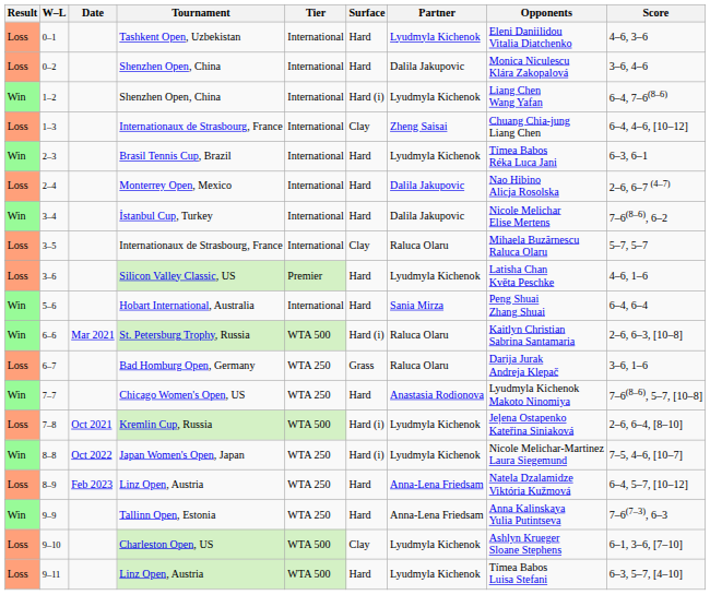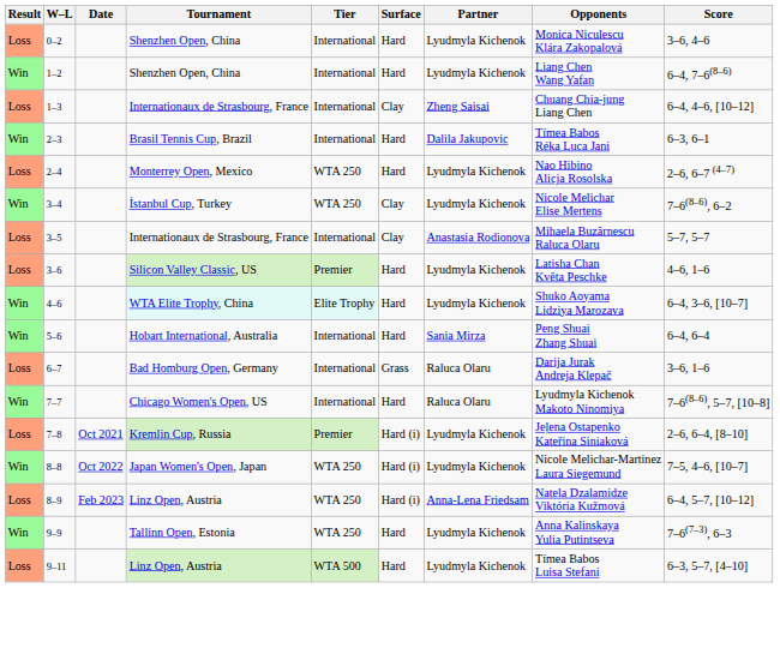 <table class="sortable wikitable">
 <tr>
 <th>Result</th>
 <th class="unsortable">W–L</th>
 <th>Date</th>
 <th>Tournament</th>
 <th>Tier</th>
 <th>Surface</th>
 <th>Partner</th>
 <th>Opponents</th>
 <th class="unsortable">Score</th>
 </tr>
 <tr>
 <td style="background:#ffa07a;">Loss</td>
-<td><small>0–1</small></td>
-<td><a href='#'></a></td>
-<td><a href='#'>Tashkent Open</a>, Uzbekistan</td>
-<td>International</td>
-<td>Hard</td>
-<td> <a href='#'>Lyudmyla Kichenok</a></td>
-<td> <a href='#'>Eleni Daniilidou</a> <br>  <a href='#'>Vitalia Diatchenko</a></td>
-<td>4–6, 3–6</td>
-</tr>
-<tr>
-<td style="background:#ffa07a;">Loss</td>
 <td><small>0–2</small></td>
 <td><a href='#'></a></td>
 <td><a href='#'>Shenzhen Open</a>, China</td>
 <td>International</td>
 <td>Hard</td>
-<td> Dalila Jakupovic</td>
+<td> Lyudmyla Kichenok</td>
 <td> <a href='#'>Monica Niculescu</a> <br>  <a href='#'>Klára Zakopalová</a></td>
 <td>3–6, 4–6</td>
 </tr>
 <tr>
 <td style="background:#98fb98;">Win</td>
 <td><small>1–2</small></td>
 <td><a href='#'></a></td>
 <td>Shenzhen Open, China</td>
 <td>International</td>
-<td>Hard (i)</td>
+<td>Hard</td>
 <td> Lyudmyla Kichenok</td>
 <td> <a href='#'>Liang Chen</a> <br>  <a href='#'>Wang Yafan</a></td>
 <td>6–4, 7–6<sup>(8–6)</sup></td>
 </tr>
 <tr>
 <td style="background:#ffa07a;">Loss</td>
 <td><small>1–3</small></td>
 <td><a href='#'></a></td>
 <td><a href='#'>Internationaux de Strasbourg</a>, France</td>
 <td>International</td>
 <td>Clay</td>
 <td> <a href='#'>Zheng Saisai</a></td>
 <td> <a href='#'>Chuang Chia-jung</a> <br>  Liang Chen</td>
 <td>6–4, 4–6, [10–12]</td>
 </tr>
 <tr>
 <td style="background:#98fb98;">Win</td>
 <td><small>2–3</small></td>
 <td><a href='#'></a></td>
 <td><a href='#'>Brasil Tennis Cup</a>, Brazil</td>
 <td>International</td>
 <td>Hard</td>
-<td> Lyudmyla Kichenok</td>
+<td> <a href='#'>Dalila Jakupovic</a></td>
 <td> <a href='#'>Tímea Babos</a> <br>  <a href='#'>Réka Luca Jani</a></td>
 <td>6–3, 6–1</td>
 </tr>
 <tr>
 <td style="background:#ffa07a;">Loss</td>
 <td><small>2–4</small></td>
 <td><a href='#'></a></td>
 <td><a href='#'>Monterrey Open</a>, Mexico</td>
-<td>International</td>
+<td>WTA 250</td>
 <td>Hard</td>
-<td> <a href='#'>Dalila Jakupovic</a></td>
+<td> Lyudmyla Kichenok</td>
 <td> <a href='#'>Nao Hibino</a> <br>  <a href='#'>Alicja Rosolska</a></td>
 <td>2–6, 6–7 <sup>(4–7)</sup></td>
 </tr>
 <tr>
 <td style="background:#98fb98;">Win</td>
 <td><small>3–4</small></td>
 <td><a href='#'></a></td>
 <td><a href='#'>İstanbul Cup</a>, Turkey</td>
-<td>International</td>
-<td>Hard</td>
-<td> Dalila Jakupovic</td>
+<td>WTA 250</td>
+<td>Clay</td>
+<td> Lyudmyla Kichenok</td>
 <td> <a href='#'>Nicole Melichar</a> <br>  <a href='#'>Elise Mertens</a></td>
 <td>7–6<sup>(8–6)</sup>, 6–2</td>
 </tr>
 <tr>
 <td style="background:#ffa07a;">Loss</td>
 <td><small>3–5</small></td>
 <td><a href='#'></a></td>
 <td>Internationaux de Strasbourg, France</td>
 <td>International</td>
 <td>Clay</td>
-<td> Raluca Olaru</td>
+<td> <a href='#'>Anastasia Rodionova</a></td>
 <td> <a href='#'>Mihaela Buzărnescu</a> <br>  <a href='#'>Raluca Olaru</a></td>
 <td>5–7, 5–7</td>
 </tr>
 <tr>
 <td style="background:#ffa07a;">Loss</td>
 <td><small>3–6</small></td>
 <td><a href='#'></a></td>
 <td style="background:#d4f1c5;"><a href='#'>Silicon Valley Classic</a>, US</td>
 <td style="background:#d4f1c5;">Premier</td>
 <td>Hard</td>
 <td> Lyudmyla Kichenok</td>
 <td> <a href='#'>Latisha Chan</a> <br>  <a href='#'>Květa Peschke</a></td>
 <td>4–6, 1–6</td>
 </tr>
 <tr>
 <td style="background:#98fb98;">Win</td>
+<td><small>4–6</small></td>
+<td><a href='#'></a></td>
+<td style="background:#e2faf7;"><a href='#'>WTA Elite Trophy</a>, China</td>
+<td style="background:#e2faf7;">Elite Trophy</td>
+<td>Hard</td>
+<td> Lyudmyla Kichenok</td>
+<td> <a href='#'>Shuko Aoyama</a> <br>  <a href='#'>Lidziya Marozava</a></td>
+<td>6–4, 3–6, [10–7]</td>
+</tr>
+<tr>
+<td style="background:#98fb98;">Win</td>
 <td><small>5–6</small></td>
 <td><a href='#'></a></td>
 <td><a href='#'>Hobart International</a>, Australia</td>
 <td>International</td>
 <td>Hard</td>
 <td> <a href='#'>Sania Mirza</a></td>
 <td> <a href='#'>Peng Shuai</a> <br>  <a href='#'>Zhang Shuai</a></td>
 <td>6–4, 6–4</td>
 </tr>
 <tr>
-<td style="background:#98fb98;">Win</td>
-<td><small>6–6</small></td>
-<td><a href='#'>Mar 2021</a></td>
-<td style="background:#d4f1c5;"><a href='#'>St. Petersburg Trophy</a>, Russia</td>
-<td style="background:#d4f1c5;">WTA 500</td>
-<td>Hard (i)</td>
-<td> Raluca Olaru</td>
-<td> <a href='#'>Kaitlyn Christian</a> <br>  <a href='#'>Sabrina Santamaria</a></td>
-<td>2–6, 6–3, [10–8]</td>
-</tr>
-<tr>
 <td style="background:#ffa07a;">Loss</td>
 <td><small>6–7</small></td>
 <td><a href='#'></a></td>
 <td><a href='#'>Bad Homburg Open</a>, Germany</td>
-<td>WTA 250</td>
+<td>International</td>
 <td>Grass</td>
 <td> Raluca Olaru</td>
 <td> <a href='#'>Darija Jurak</a> <br>  <a href='#'>Andreja Klepač</a></td>
 <td>3–6, 1–6</td>
 </tr>
 <tr>
 <td style="background:#98fb98;">Win</td>
 <td><small>7–7</small></td>
 <td><a href='#'></a></td>
 <td><a href='#'>Chicago Women's Open</a>, US</td>
-<td>WTA 250</td>
+<td>International</td>
 <td>Hard</td>
-<td> <a href='#'>Anastasia Rodionova</a></td>
+<td> Raluca Olaru</td>
 <td> Lyudmyla Kichenok <br>  <a href='#'>Makoto Ninomiya</a></td>
 <td>7–6<sup>(8–6)</sup>, 5–7, [10–8]</td>
 </tr>
 <tr>
 <td style="background:#ffa07a;">Loss</td>
 <td><small>7–8</small></td>
 <td><a href='#'>Oct 2021</a></td>
 <td style="background:#d4f1c5;"><a href='#'>Kremlin Cup</a>, Russia</td>
-<td style="background:#d4f1c5;">WTA 500</td>
+<td style="background:#d4f1c5;">Premier</td>
 <td>Hard (i)</td>
 <td> Lyudmyla Kichenok</td>
 <td> <a href='#'>Jeļena Ostapenko</a> <br>  <a href='#'>Kateřina Siniaková</a></td>
 <td>2–6, 6–4, [8–10]</td>
 </tr>
 <tr>
 <td style="background:#98fb98;">Win</td>
 <td><small>8–8</small></td>
 <td><a href='#'>Oct 2022</a></td>
 <td><a href='#'>Japan Women's Open</a>, Japan</td>
 <td>WTA 250</td>
 <td>Hard (i)</td>
 <td> Lyudmyla Kichenok</td>
 <td> Nicole Melichar-Martinez <br>  <a href='#'>Laura Siegemund</a></td>
 <td>7–5, 4–6, [10–7]</td>
 </tr>
 <tr>
 <td style=background:#ffa07a;>Loss</td>
 <td><small>8–9</small></td>
 <td><a href='#'>Feb 2023</a></td>
 <td><a href='#'>Linz Open</a>, Austria</td>
 <td>WTA 250</td>
-<td>Hard</td>
+<td>Hard (i)</td>
 <td> <a href='#'>Anna-Lena Friedsam</a></td>
 <td> <a href='#'>Natela Dzalamidze</a> <br>  <a href='#'>Viktória Kužmová</a></td>
 <td>6–4, 5–7, [10–12]</td>
 </tr>
 <tr>
 <td style="background:#98fb98;">Win</td>
 <td><small>9–9</small></td>
 <td><a href='#'></a></td>
 <td><a href='#'>Tallinn Open</a>, Estonia</td>
 <td>WTA 250</td>
 <td>Hard</td>
-<td> Anna-Lena Friedsam</td>
+<td> Lyudmyla Kichenok</td>
 <td> <a href='#'>Anna Kalinskaya</a> <br>  <a href='#'>Yulia Putintseva</a></td>
 <td>7–6<sup>(7–3)</sup>, 6–3</td>
-</tr>
-<tr>
-<td style=background:#ffa07a;>Loss</td>
-<td><small>9–10</small></td>
-<td><a href='#'></a></td>
-<td bgcolor=#d4f1c5><a href='#'>Charleston Open</a>, US</td>
-<td bgcolor=#d4f1c5>WTA 500</td>
-<td>Clay</td>
-<td> Lyudmyla Kichenok</td>
-<td> <a href='#'>Ashlyn Krueger</a> <br>  <a href='#'>Sloane Stephens</a></td>
-<td>6–1, 3–6, [7–10]</td>
 </tr>
 <tr>
 <td style=background:#ffa07a;>Loss</td>
 <td><small>9–11</small></td>
 <td><a href='#'></a></td>
 <td bgcolor=#d4f1c5><a href='#'>Linz Open</a>, Austria</td>
 <td bgcolor=#d4f1c5>WTA 500</td>
 <td>Hard</td>
 <td> Lyudmyla Kichenok</td>
 <td> Tímea Babos <br>  <a href='#'>Luisa Stefani</a></td>
 <td>6–3, 5–7, [4–10]</td>
 </tr>
 </table>
